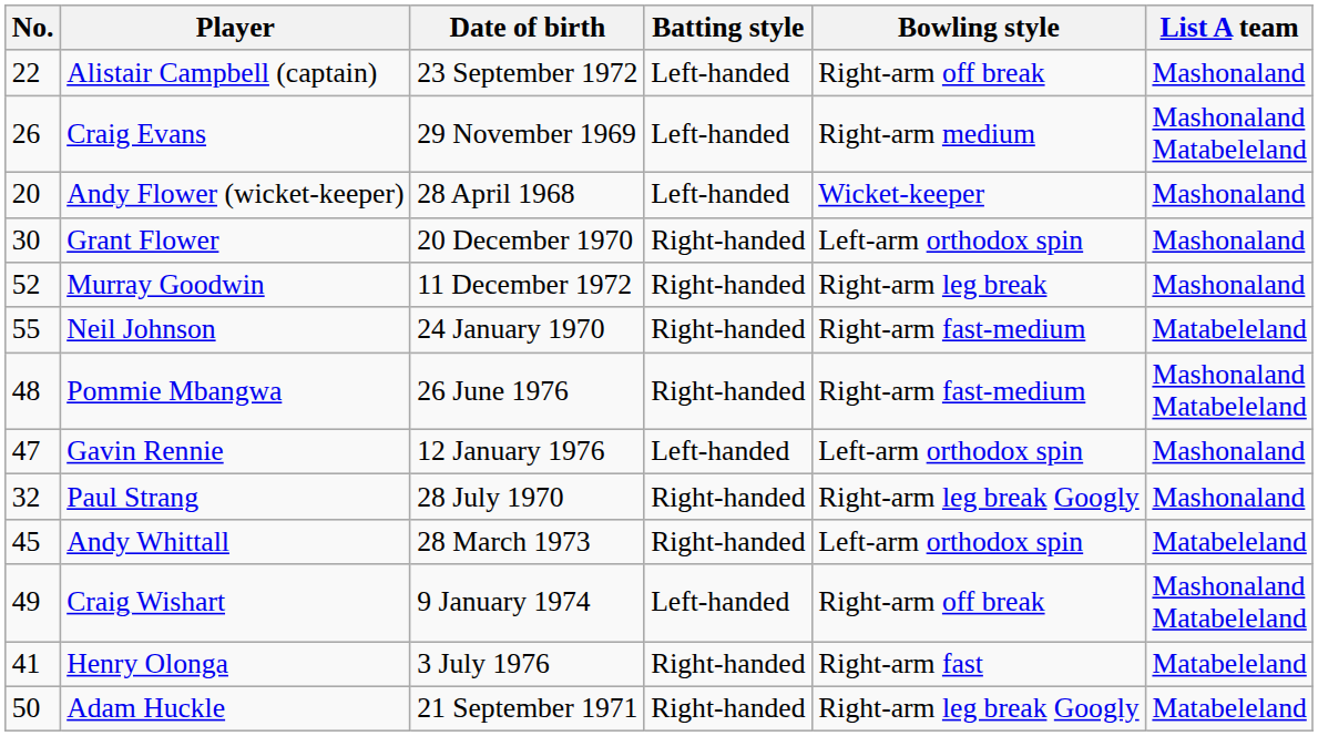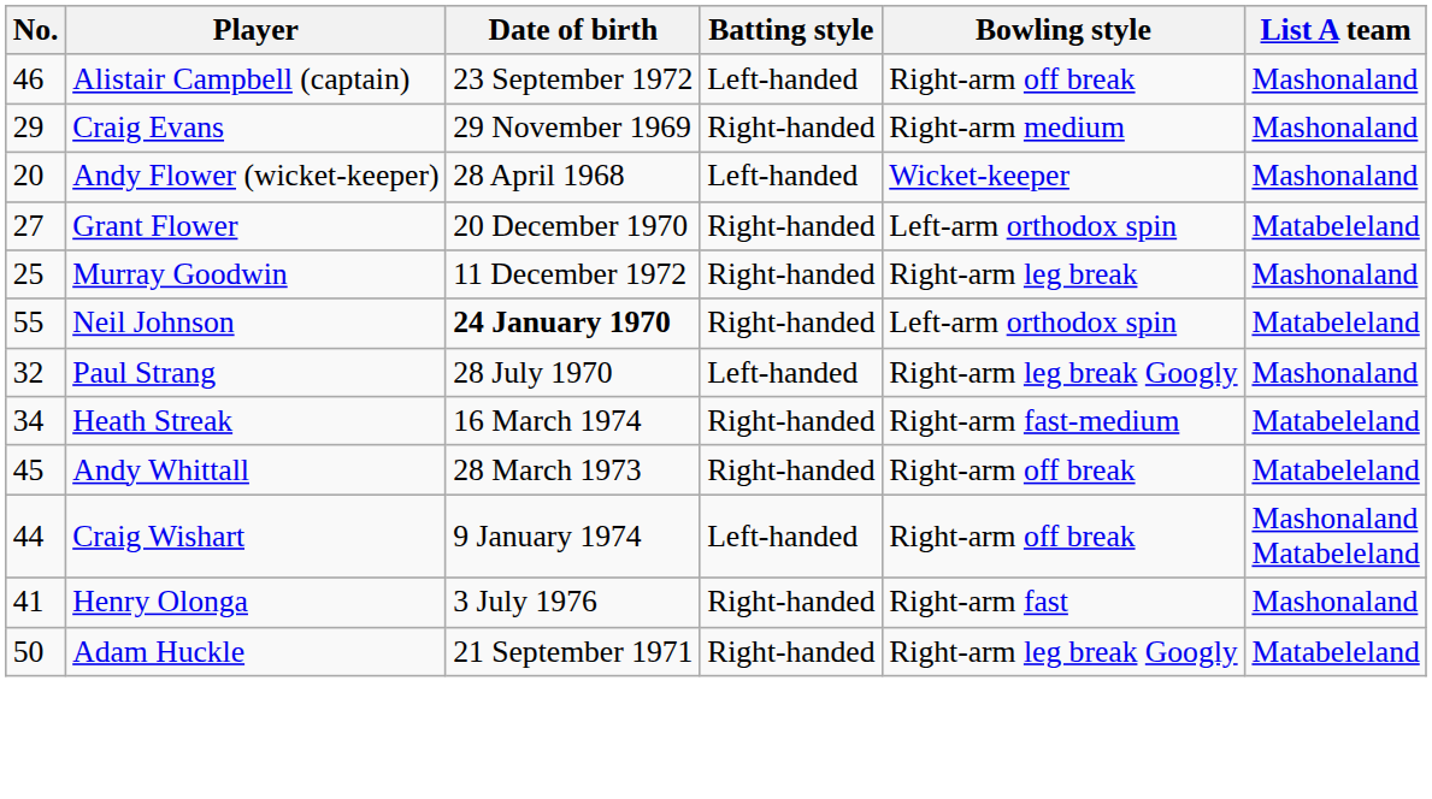 <table class="wikitable">
 <tr>
 <th>No.</th>
 <th>Player</th>
 <th>Date of birth</th>
 <th>Batting style</th>
 <th>Bowling style</th>
 <th><a href='#'>List A</a> team</th>
 </tr>
 <tr>
-<td>22</td>
+<td>46</td>
 <td><a href='#'>Alistair Campbell</a> (captain)</td>
 <td>23 September 1972</td>
 <td>Left-handed</td>
 <td>Right-arm <a href='#'>off break</a></td>
 <td><a href='#'>Mashonaland</a></td>
 </tr>
 <tr>
-<td>26</td>
+<td>29</td>
 <td><a href='#'>Craig Evans</a></td>
 <td>29 November 1969</td>
-<td>Left-handed</td>
+<td>Right-handed</td>
 <td>Right-arm <a href='#'>medium</a></td>
-<td><a href='#'>Mashonaland</a><br> <a href='#'>Matabeleland</a></td>
+<td><a href='#'>Mashonaland</a></td>
 </tr>
 <tr>
 <td>20</td>
 <td><a href='#'>Andy Flower</a> (wicket-keeper)</td>
 <td>28 April 1968</td>
 <td>Left-handed</td>
 <td><a href='#'>Wicket-keeper</a></td>
 <td><a href='#'>Mashonaland</a></td>
 </tr>
 <tr>
-<td>30</td>
+<td>27</td>
 <td><a href='#'>Grant Flower</a></td>
 <td>20 December 1970</td>
 <td>Right-handed</td>
 <td>Left-arm <a href='#'>orthodox spin</a></td>
-<td><a href='#'>Mashonaland</a></td>
+<td><a href='#'>Matabeleland</a></td>
 </tr>
 <tr>
-<td>52</td>
+<td>25</td>
 <td><a href='#'>Murray Goodwin</a></td>
 <td>11 December 1972</td>
 <td>Right-handed</td>
 <td>Right-arm <a href='#'>leg break</a></td>
 <td><a href='#'>Mashonaland</a></td>
 </tr>
 <tr>
 <td>55</td>
 <td><a href='#'>Neil Johnson</a></td>
-<td>24 January 1970</td>
+<td><strong>24 January 1970</strong></td>
 <td>Right-handed</td>
-<td>Right-arm <a href='#'>fast-medium</a></td>
+<td>Left-arm <a href='#'>orthodox spin</a></td>
 <td><a href='#'>Matabeleland</a></td>
-</tr>
-<tr>
-<td>48</td>
-<td><a href='#'>Pommie Mbangwa</a></td>
-<td>26 June 1976</td>
-<td>Right-handed</td>
-<td>Right-arm <a href='#'>fast-medium</a></td>
-<td><a href='#'>Mashonaland</a><br> <a href='#'>Matabeleland</a></td>
-</tr>
-<tr>
-<td>47</td>
-<td><a href='#'>Gavin Rennie</a></td>
-<td>12 January 1976</td>
-<td>Left-handed</td>
-<td>Left-arm <a href='#'>orthodox spin</a></td>
-<td><a href='#'>Mashonaland</a></td>
 </tr>
 <tr>
 <td>32</td>
 <td><a href='#'>Paul Strang</a></td>
 <td>28 July 1970</td>
-<td>Right-handed</td>
+<td>Left-handed</td>
 <td>Right-arm <a href='#'>leg break</a> <a href='#'>Googly</a></td>
 <td><a href='#'>Mashonaland</a></td>
+</tr>
+<tr>
+<td>34</td>
+<td><a href='#'>Heath Streak</a></td>
+<td>16 March 1974</td>
+<td>Right-handed</td>
+<td>Right-arm <a href='#'>fast-medium</a></td>
+<td><a href='#'>Matabeleland</a></td>
 </tr>
 <tr>
 <td>45</td>
 <td><a href='#'>Andy Whittall</a></td>
 <td>28 March 1973</td>
 <td>Right-handed</td>
-<td>Left-arm <a href='#'>orthodox spin</a></td>
+<td>Right-arm <a href='#'>off break</a></td>
 <td><a href='#'>Matabeleland</a></td>
 </tr>
 <tr>
-<td>49</td>
+<td>44</td>
 <td><a href='#'>Craig Wishart</a></td>
 <td>9 January 1974</td>
 <td>Left-handed</td>
 <td>Right-arm <a href='#'>off break</a></td>
 <td><a href='#'>Mashonaland</a><br> <a href='#'>Matabeleland</a></td>
 </tr>
 <tr>
 <td>41</td>
 <td><a href='#'>Henry Olonga</a></td>
 <td>3 July 1976</td>
 <td>Right-handed</td>
 <td>Right-arm <a href='#'>fast</a></td>
-<td><a href='#'>Matabeleland</a></td>
+<td><a href='#'>Mashonaland</a></td>
 </tr>
 <tr>
 <td>50</td>
 <td><a href='#'>Adam Huckle</a></td>
 <td>21 September 1971</td>
 <td>Right-handed</td>
 <td>Right-arm <a href='#'>leg break</a> <a href='#'>Googly</a></td>
 <td><a href='#'>Matabeleland</a></td>
 </tr>
 </table>
